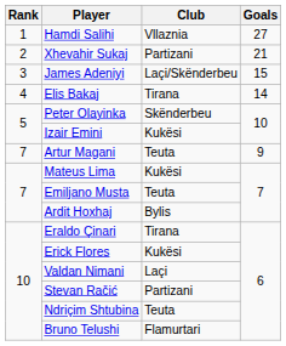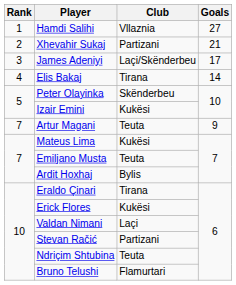 <table class="wikitable" style="text-align:center">
 <tr>
 <th>Rank</th>
 <th>Player</th>
 <th>Club</th>
 <th>Goals</th>
 </tr>
 <tr>
 <td>1</td>
 <td align="left"> <a href='#'>Hamdi Salihi</a></td>
 <td align="left">Vllaznia</td>
 <td>27</td>
 </tr>
 <tr>
 <td>2</td>
 <td align="left"> <a href='#'>Xhevahir Sukaj</a></td>
 <td align="left">Partizani</td>
 <td>21</td>
 </tr>
 <tr>
 <td>3</td>
 <td align="left"> <a href='#'>James Adeniyi</a></td>
 <td align="left">Laçi/Skënderbeu</td>
-<td>15</td>
+<td>17</td>
 </tr>
 <tr>
 <td>4</td>
 <td align="left"> <a href='#'>Elis Bakaj</a></td>
 <td align="left">Tirana</td>
 <td>14</td>
 </tr>
 <tr>
 <td rowspan="2">5</td>
 <td align="left"> <a href='#'>Peter Olayinka</a></td>
 <td align="left">Skënderbeu</td>
 <td rowspan="2">10</td>
 </tr>
 <tr>
 <td align="left"> <a href='#'>Izair Emini</a></td>
 <td align="left">Kukësi</td>
 </tr>
 <tr>
 <td>7</td>
 <td align="left"> <a href='#'>Artur Magani</a></td>
 <td align="left">Teuta</td>
 <td>9</td>
 </tr>
 <tr>
 <td rowspan="3">7</td>
 <td align="left"> <a href='#'>Mateus Lima</a></td>
 <td align="left">Kukësi</td>
 <td rowspan="3">7</td>
 </tr>
 <tr>
 <td align="left"> <a href='#'>Emiljano Musta</a></td>
 <td align="left">Teuta</td>
 </tr>
 <tr>
 <td align="left"> <a href='#'>Ardit Hoxhaj</a></td>
 <td align="left">Bylis</td>
 </tr>
 <tr>
 <td rowspan="6">10</td>
 <td align="left"> <a href='#'>Eraldo Çinari</a></td>
 <td align="left">Tirana</td>
 <td rowspan="6">6</td>
 </tr>
 <tr>
 <td align="left"> <a href='#'>Erick Flores</a></td>
 <td align="left">Kukësi</td>
 </tr>
 <tr>
 <td align="left"> <a href='#'>Valdan Nimani</a></td>
 <td align="left">Laçi</td>
 </tr>
 <tr>
 <td align="left"> <a href='#'>Stevan Račić</a></td>
 <td align="left">Partizani</td>
 </tr>
 <tr>
 <td align="left"> <a href='#'>Ndriçim Shtubina</a></td>
 <td align="left">Teuta</td>
 </tr>
 <tr>
 <td align="left"> <a href='#'>Bruno Telushi</a></td>
 <td align="left">Flamurtari</td>
 </tr>
 </table>
